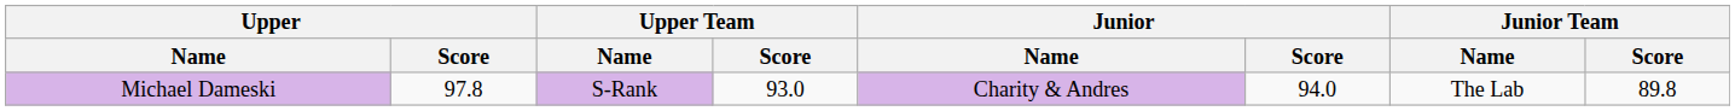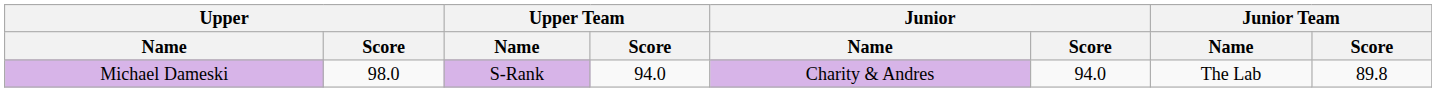 <table class="wikitable" style="text-align:center; line-height:17px; width:100%;">
 <tr>
 <th scope="col" colspan="2">Upper</th>
 <th scope="col" colspan="2">Upper Team</th>
 <th scope="col" colspan="2">Junior</th>
 <th scope="col" colspan="2">Junior Team</th>
 </tr>
 <tr>
 <th scope="col">Name</th>
 <th scope="col">Score</th>
 <th scope="col">Name</th>
 <th scope="col">Score</th>
 <th scope="col">Name</th>
 <th scope="col">Score</th>
 <th scope="col">Name</th>
 <th scope="col">Score</th>
 </tr>
 <tr>
 <td style="background:#D7B4E8;">Michael Dameski</td>
-<td>97.8</td>
+<td>98.0</td>
 <td style="background:#D7B4E8;">S-Rank</td>
-<td>93.0</td>
+<td>94.0</td>
 <td style="background:#D7B4E8;">Charity & Andres</td>
 <td>94.0</td>
 <td>The Lab</td>
 <td>89.8</td>
 </tr>
 </table>
